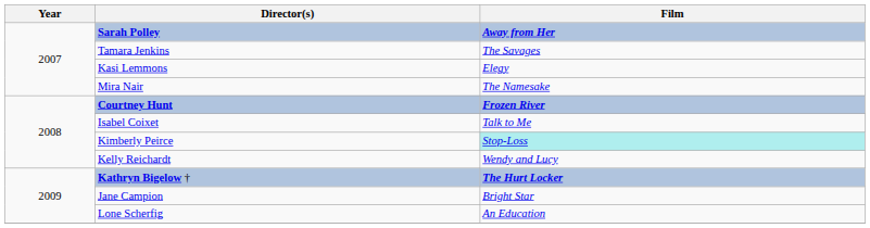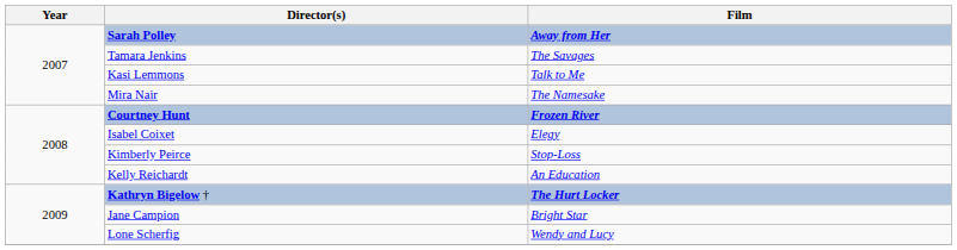 <table class="wikitable" width="95%" cellphttps://en.wikipedia.org/wiki/Special:SpecialPagesadding="5">
 <tr>
 <th width="100"><strong>Year</strong></th>
 <th width="450"><strong>Director(s)</strong></th>
 <th width="450"><strong>Film</strong></th>
 </tr>
 <tr>
 <td rowspan="4" style="text-align:center;">2007</td>
 <td style="background:#B0C4DE;"><strong><a href='#'>Sarah Polley</a></strong></td>
 <td style="background:#B0C4DE;"><strong><em><a href='#'>Away from Her</a></em></strong></td>
 </tr>
 <tr>
 <td><a href='#'>Tamara Jenkins</a></td>
 <td><em><a href='#'>The Savages</a></em></td>
 </tr>
 <tr>
 <td><a href='#'>Kasi Lemmons</a></td>
-<td><em><a href='#'>Elegy</a></em></td>
+<td><em><a href='#'>Talk to Me</a></em></td>
 </tr>
 <tr>
 <td><a href='#'>Mira Nair</a></td>
 <td><em><a href='#'>The Namesake</a></em></td>
 </tr>
 <tr>
 <td rowspan="4" style="text-align:center;">2008</td>
 <td style="background:#B0C4DE;"><strong><a href='#'>Courtney Hunt</a></strong></td>
 <td style="background:#B0C4DE;"><strong><em><a href='#'>Frozen River</a></em></strong></td>
 </tr>
 <tr>
 <td><a href='#'>Isabel Coixet</a></td>
-<td><em><a href='#'>Talk to Me</a></em></td>
+<td><em><a href='#'>Elegy</a></em></td>
 </tr>
 <tr>
 <td><a href='#'>Kimberly Peirce</a></td>
-<td style="background: paleturquoise;"><em><a href='#'>Stop-Loss</a></em></td>
+<td><em><a href='#'>Stop-Loss</a></em></td>
 </tr>
 <tr>
 <td><a href='#'>Kelly Reichardt</a></td>
-<td><em><a href='#'>Wendy and Lucy</a></em></td>
+<td><em><a href='#'>An Education</a></em></td>
 </tr>
 <tr>
 <td rowspan="3" style="text-align:center;">2009</td>
 <td style="background:#B0C4DE;"><strong><a href='#'>Kathryn Bigelow</a></strong> †</td>
 <td style="background:#B0C4DE;"><strong><em><a href='#'>The Hurt Locker</a></em></strong></td>
 </tr>
 <tr>
 <td><a href='#'>Jane Campion</a></td>
 <td><em><a href='#'>Bright Star</a></em></td>
 </tr>
 <tr>
 <td><a href='#'>Lone Scherfig</a></td>
-<td><em><a href='#'>An Education</a></em></td>
+<td><em><a href='#'>Wendy and Lucy</a></em></td>
 </tr>
 <tr>
 </tr>
 </table>
